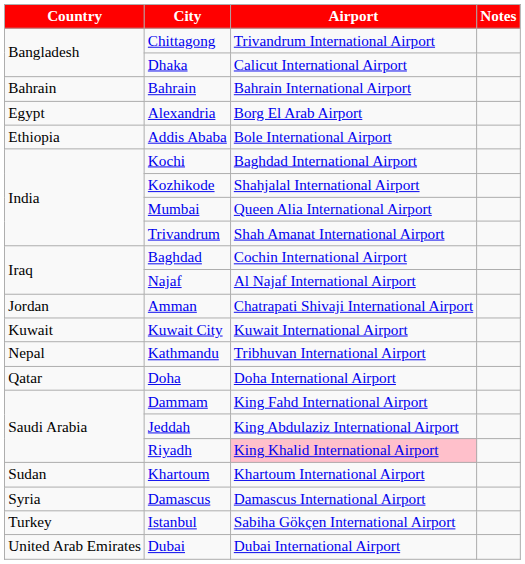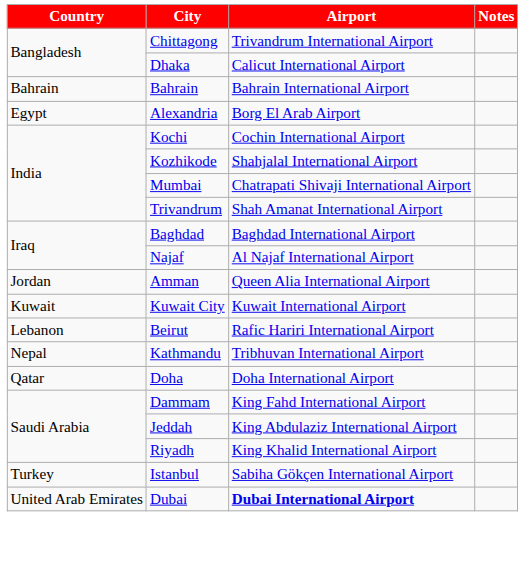 <table class="sortable wikitable toccolours" style="margin: 1em auto;">
 <tr>
 <th style="background-color:red;color: white">Country</th>
 <th style="background-color:red;color: white">City</th>
 <th style="background-color:red;color: white">Airport</th>
 <th style="background-color:red;color: white">Notes</th>
 </tr>
 <tr>
 <td rowspan="2">Bangladesh</td>
 <td><a href='#'>Chittagong</a></td>
 <td><a href='#'>Trivandrum International Airport</a></td>
 <td></td>
 </tr>
 <tr>
 <td><a href='#'>Dhaka</a></td>
 <td><a href='#'>Calicut International Airport</a></td>
 <td></td>
 </tr>
 <tr>
 <td>Bahrain</td>
 <td><a href='#'>Bahrain</a></td>
 <td><a href='#'>Bahrain International Airport</a></td>
 <td></td>
 </tr>
 <tr>
 <td>Egypt</td>
 <td><a href='#'>Alexandria</a></td>
 <td><a href='#'>Borg El Arab Airport</a></td>
 <td></td>
 </tr>
 <tr>
-<td>Ethiopia</td>
-<td><a href='#'>Addis Ababa</a></td>
-<td><a href='#'>Bole International Airport</a></td>
-<td></td>
-</tr>
-<tr>
 <td rowspan="4">India</td>
 <td><a href='#'>Kochi</a></td>
-<td><a href='#'>Baghdad International Airport</a></td>
+<td><a href='#'>Cochin International Airport</a></td>
 <td></td>
 </tr>
 <tr>
 <td><a href='#'>Kozhikode</a></td>
 <td><a href='#'>Shahjalal International Airport</a></td>
 <td></td>
 </tr>
 <tr>
 <td><a href='#'>Mumbai</a></td>
-<td><a href='#'>Queen Alia International Airport</a></td>
+<td><a href='#'>Chatrapati Shivaji International Airport</a></td>
 <td></td>
 </tr>
 <tr>
 <td><a href='#'>Trivandrum</a></td>
 <td><a href='#'>Shah Amanat International Airport</a></td>
 <td></td>
 </tr>
 <tr>
 <td rowspan="2">Iraq</td>
 <td><a href='#'>Baghdad</a></td>
-<td><a href='#'>Cochin International Airport</a></td>
+<td><a href='#'>Baghdad International Airport</a></td>
 <td></td>
 </tr>
 <tr>
 <td><a href='#'>Najaf</a></td>
 <td><a href='#'>Al Najaf International Airport</a></td>
 <td></td>
 </tr>
 <tr>
 <td>Jordan</td>
 <td><a href='#'>Amman</a></td>
-<td><a href='#'>Chatrapati Shivaji International Airport</a></td>
+<td><a href='#'>Queen Alia International Airport</a></td>
 <td></td>
 </tr>
 <tr>
 <td>Kuwait</td>
 <td><a href='#'>Kuwait City</a></td>
 <td><a href='#'>Kuwait International Airport</a></td>
+<td></td>
+</tr>
+<tr>
+<td>Lebanon</td>
+<td><a href='#'>Beirut</a></td>
+<td><a href='#'>Rafic Hariri International Airport</a></td>
 <td></td>
 </tr>
 <tr>
 <td>Nepal</td>
 <td><a href='#'>Kathmandu</a></td>
 <td><a href='#'>Tribhuvan International Airport</a></td>
 <td></td>
 </tr>
 <tr>
 <td>Qatar</td>
 <td><a href='#'>Doha</a></td>
 <td><a href='#'>Doha International Airport</a></td>
 <td></td>
 </tr>
 <tr>
 <td rowspan="3">Saudi Arabia</td>
 <td><a href='#'>Dammam</a></td>
 <td><a href='#'>King Fahd International Airport</a></td>
 <td></td>
 </tr>
 <tr>
 <td><a href='#'>Jeddah</a></td>
 <td><a href='#'>King Abdulaziz International Airport</a></td>
 <td></td>
 </tr>
 <tr>
 <td><a href='#'>Riyadh</a></td>
-<td style="background: pink;"><a href='#'>King Khalid International Airport</a></td>
-<td></td>
-</tr>
-<tr>
-<td>Sudan</td>
-<td><a href='#'>Khartoum</a></td>
-<td><a href='#'>Khartoum International Airport</a></td>
-<td></td>
-</tr>
-<tr>
-<td>Syria</td>
-<td><a href='#'>Damascus</a></td>
-<td><a href='#'>Damascus International Airport</a></td>
+<td><a href='#'>King Khalid International Airport</a></td>
 <td></td>
 </tr>
 <tr>
 <td>Turkey</td>
 <td><a href='#'>Istanbul</a></td>
 <td><a href='#'>Sabiha Gökçen International Airport</a></td>
 <td></td>
 </tr>
 <tr>
 <td>United Arab Emirates</td>
 <td><a href='#'>Dubai</a></td>
-<td><a href='#'>Dubai International Airport</a></td>
+<td><strong><a href='#'>Dubai International Airport</a></strong></td>
 <td></td>
 </tr>
 </table>
